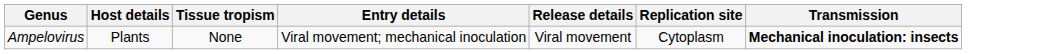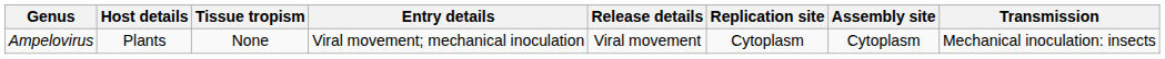 <table class="wikitable sortable" style="text-align:center">
 <tr>
 <th>Genus</th>
 <th>Host details</th>
 <th>Tissue tropism</th>
 <th>Entry details</th>
 <th>Release details</th>
 <th>Replication site</th>
+<th>Assembly site</th>
 <th>Transmission</th>
 </tr>
 <tr>
 <td><em>Ampelovirus</em></td>
 <td>Plants</td>
 <td>None</td>
 <td>Viral movement; mechanical inoculation</td>
 <td>Viral movement</td>
 <td>Cytoplasm</td>
-<td><strong>Mechanical inoculation: insects</strong></td>
+<td>Cytoplasm</td>
+<td>Mechanical inoculation: insects</td>
 </tr>
 </table>
